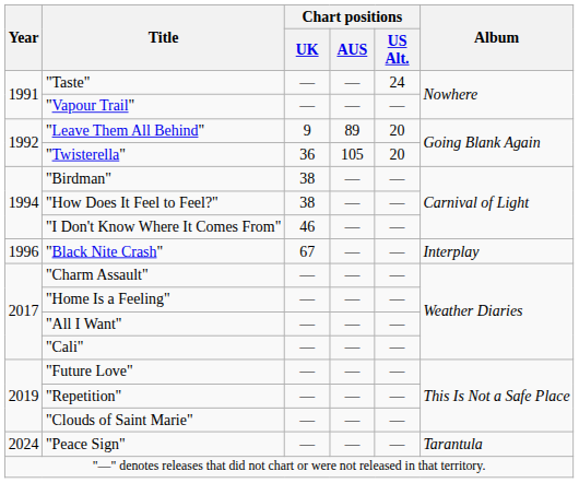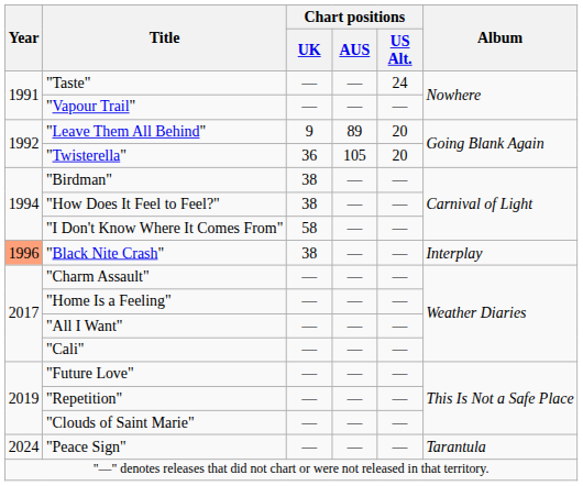 <table class="wikitable">
 <tr>
 <th scope="col" rowspan="2">Year</th>
 <th scope="col" rowspan="2">Title</th>
 <th scope="col" colspan="3">Chart positions</th>
 <th scope="col" rowspan="2">Album</th>
 </tr>
 <tr>
 <th scope="col" width="40"><a href='#'>UK</a><br></th>
 <th scope="col" width="40"><a href='#'>AUS</a><br></th>
 <th scope="col" width="40"><a href='#'>US Alt.</a><br></th>
 </tr>
 <tr>
 <td rowspan="2">1991</td>
 <td>"Taste"</td>
 <td style="text-align:center;">—</td>
 <td style="text-align:center;">—</td>
 <td style="text-align:center;">24</td>
 <td rowspan="2"><em>Nowhere</em></td>
 </tr>
 <tr>
 <td>"<a href='#'>Vapour Trail</a>"</td>
 <td style="text-align:center;">—</td>
 <td style="text-align:center;">—</td>
 <td style="text-align:center;">—</td>
 </tr>
 <tr>
 <td rowspan="2">1992</td>
 <td>"<a href='#'>Leave Them All Behind</a>"</td>
 <td style="text-align:center;">9</td>
 <td style="text-align:center;">89</td>
 <td style="text-align:center;">20</td>
 <td rowspan="2"><em>Going Blank Again</em></td>
 </tr>
 <tr>
 <td>"<a href='#'>Twisterella</a>"</td>
 <td style="text-align:center;">36</td>
 <td style="text-align:center;">105</td>
 <td style="text-align:center;">20</td>
 </tr>
 <tr>
 <td rowspan="3">1994</td>
 <td>"Birdman"</td>
 <td style="text-align:center;">38</td>
 <td style="text-align:center;">—</td>
 <td style="text-align:center;">—</td>
 <td rowspan="3"><em>Carnival of Light</em></td>
 </tr>
 <tr>
 <td>"How Does It Feel to Feel?"</td>
 <td style="text-align:center;">38</td>
 <td style="text-align:center;">—</td>
 <td style="text-align:center;">—</td>
 </tr>
 <tr>
 <td>"I Don't Know Where It Comes From"</td>
-<td style="text-align:center;">46</td>
+<td style="text-align:center;">58</td>
 <td style="text-align:center;">—</td>
 <td style="text-align:center;">—</td>
 </tr>
 <tr>
-<td>1996</td>
+<td style="background: lightsalmon;">1996</td>
 <td>"<a href='#'>Black Nite Crash</a>"</td>
-<td style="text-align:center;">67</td>
+<td style="text-align:center;">38</td>
 <td style="text-align:center;">—</td>
 <td style="text-align:center;">—</td>
 <td><em>Interplay</em></td>
 </tr>
 <tr>
 <td rowspan="4">2017</td>
 <td>"Charm Assault"</td>
 <td style="text-align:center;">—</td>
 <td style="text-align:center;">—</td>
 <td style="text-align:center;">—</td>
 <td rowspan="4"><em>Weather Diaries</em></td>
 </tr>
 <tr>
 <td>"Home Is a Feeling"</td>
 <td style="text-align:center;">—</td>
 <td style="text-align:center;">—</td>
 <td style="text-align:center;">—</td>
 </tr>
 <tr>
 <td>"All I Want"</td>
 <td style="text-align:center;">—</td>
 <td style="text-align:center;">—</td>
 <td style="text-align:center;">—</td>
 </tr>
 <tr>
 <td>"Cali"</td>
 <td style="text-align:center;">—</td>
 <td style="text-align:center;">—</td>
 <td style="text-align:center;">—</td>
 </tr>
 <tr>
 <td rowspan="3">2019</td>
 <td>"Future Love"</td>
 <td style="text-align:center;">—</td>
 <td style="text-align:center;">—</td>
 <td style="text-align:center;">—</td>
 <td rowspan="3"><em>This Is Not a Safe Place</em></td>
 </tr>
 <tr>
 <td>"Repetition"</td>
 <td style="text-align:center;">—</td>
 <td style="text-align:center;">—</td>
 <td style="text-align:center;">—</td>
 </tr>
 <tr>
 <td>"Clouds of Saint Marie"</td>
 <td style="text-align:center;">—</td>
 <td style="text-align:center;">—</td>
 <td style="text-align:center;">—</td>
 </tr>
 <tr>
 <td>2024</td>
 <td>"Peace Sign"</td>
 <td style="text-align:center;">—</td>
 <td style="text-align:center;">—</td>
 <td style="text-align:center;">—</td>
 <td><em>Tarantula</em></td>
 </tr>
 <tr>
 <td colspan="6" style="text-align:center; font-size:85%">"—" denotes releases that did not chart or were not released in that territory.</td>
 </tr>
 </table>
